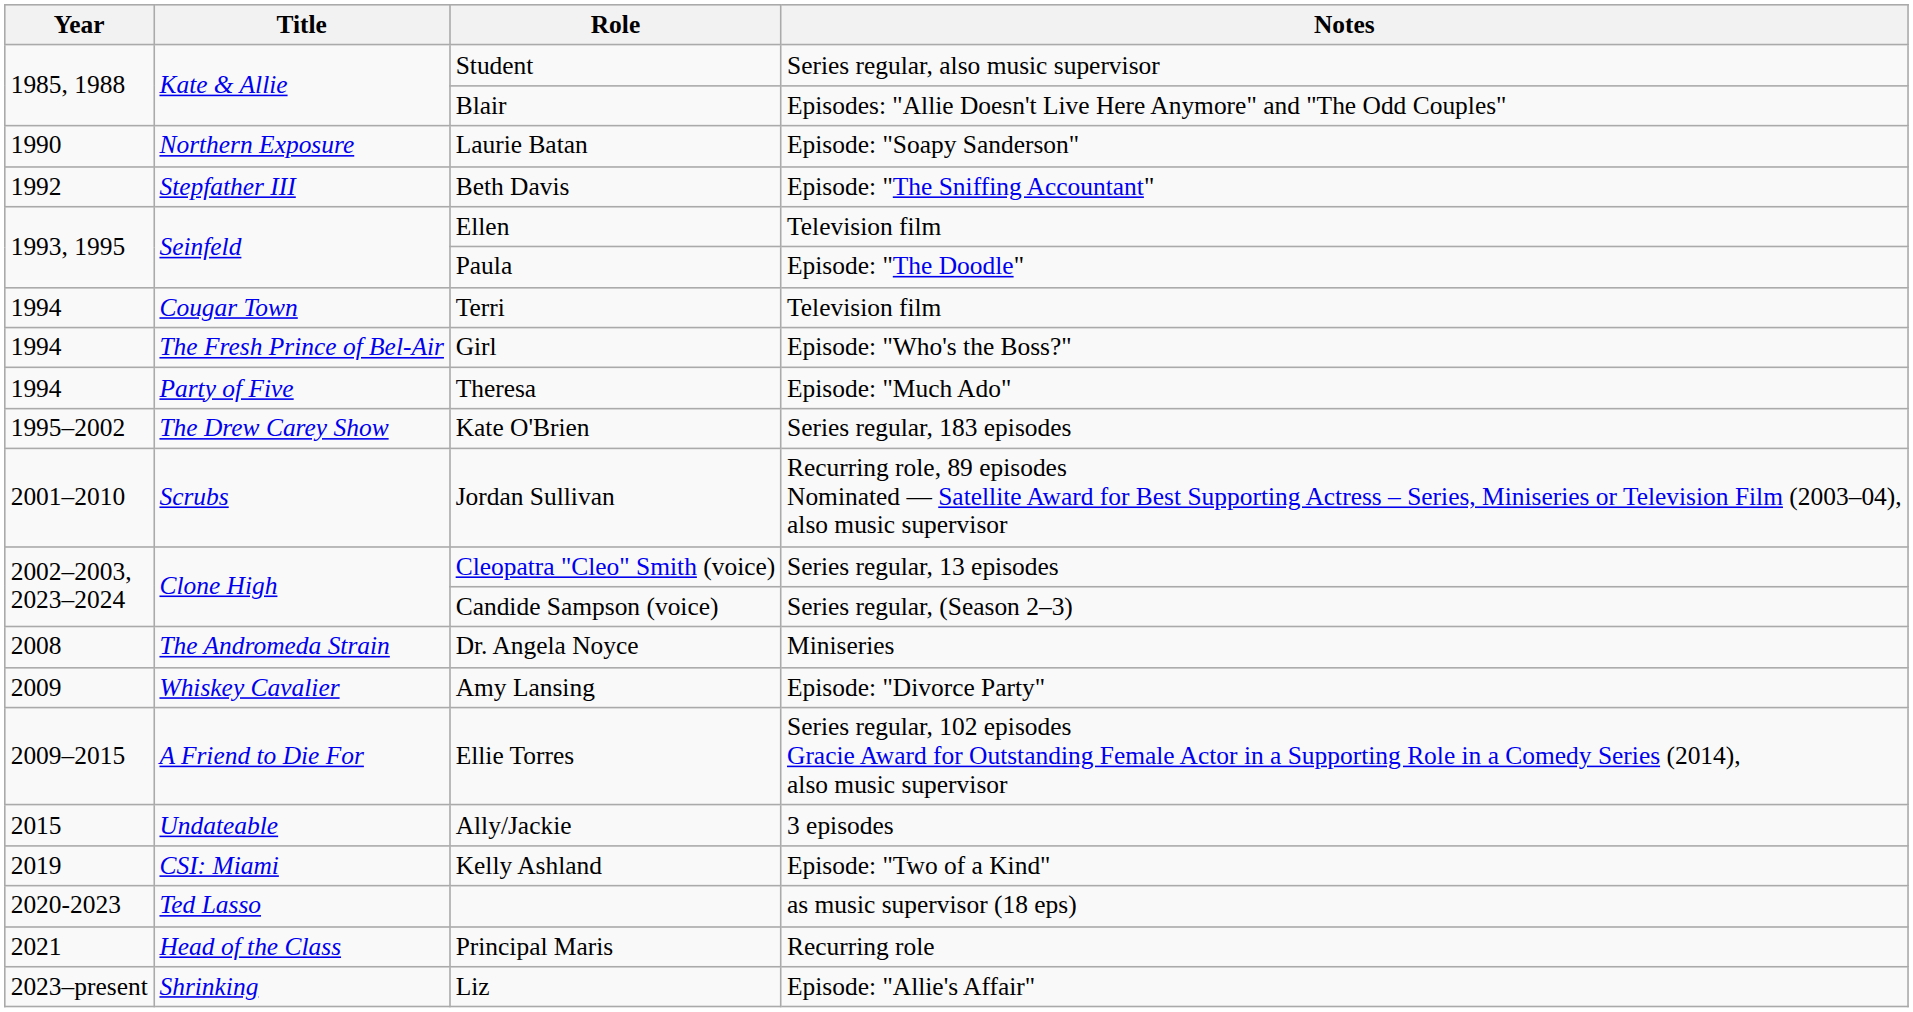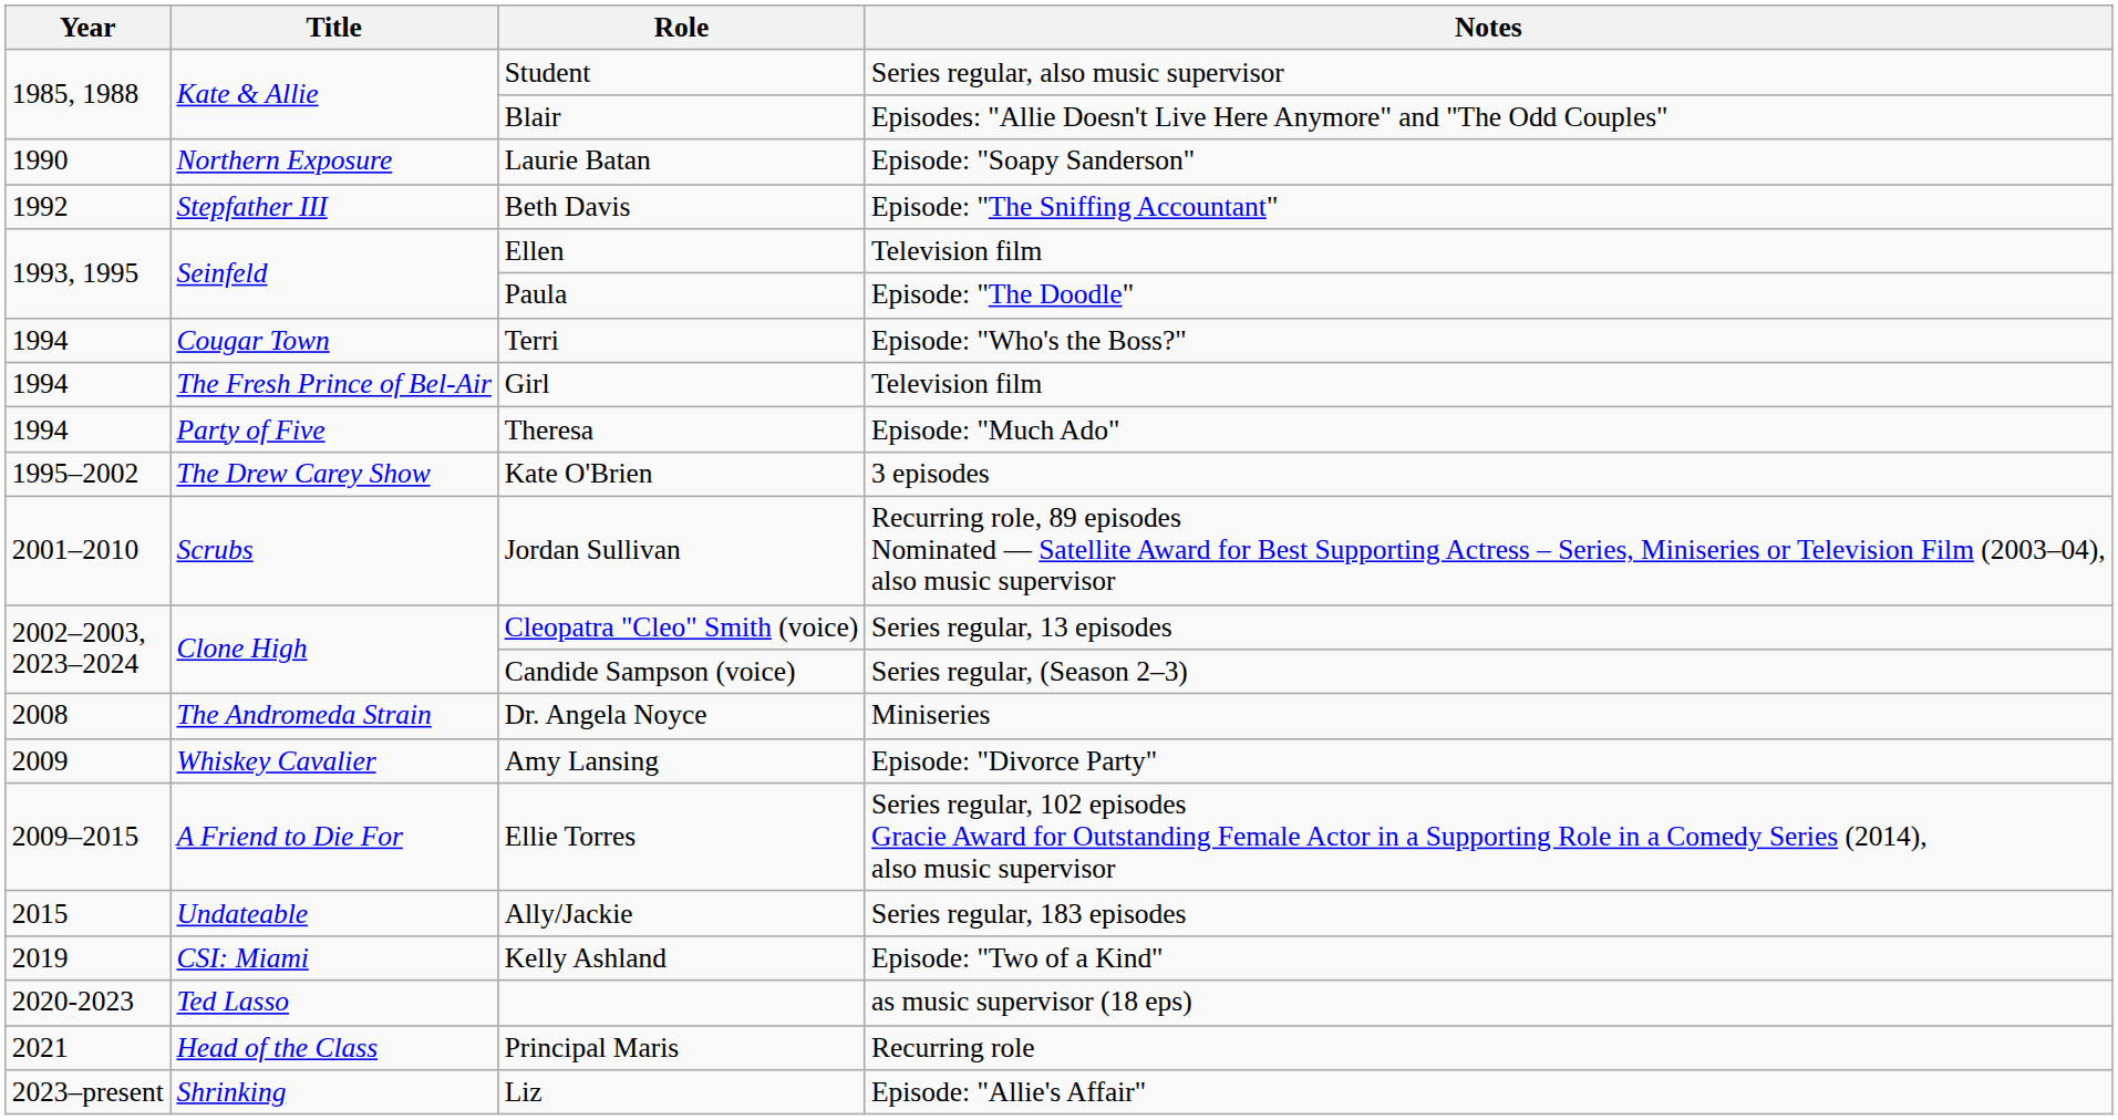 <table class="wikitable sortable">
 <tr>
 <th>Year</th>
 <th>Title</th>
 <th>Role</th>
 <th class="unsortable">Notes</th>
 </tr>
 <tr>
 <td rowspan="2">1985, 1988</td>
 <td rowspan="2"><em><a href='#'>Kate & Allie</a></em></td>
 <td>Student</td>
 <td>Series regular, also music supervisor</td>
 </tr>
 <tr>
 <td>Blair</td>
 <td>Episodes: "Allie Doesn't Live Here Anymore" and "The Odd Couples"</td>
 </tr>
 <tr>
 <td>1990</td>
 <td><em><a href='#'>Northern Exposure</a></em></td>
 <td>Laurie Batan</td>
 <td>Episode: "Soapy Sanderson"</td>
 </tr>
 <tr>
 <td>1992</td>
 <td><em><a href='#'>Stepfather III</a></em></td>
 <td>Beth Davis</td>
 <td>Episode: "<a href='#'>The Sniffing Accountant</a>"</td>
 </tr>
 <tr>
 <td rowspan="2">1993, 1995</td>
 <td rowspan="2"><em><a href='#'>Seinfeld</a></em></td>
 <td>Ellen</td>
 <td>Television film</td>
 </tr>
 <tr>
 <td>Paula</td>
 <td>Episode: "<a href='#'>The Doodle</a>"</td>
 </tr>
 <tr>
 <td>1994</td>
 <td><em><a href='#'>Cougar Town</a></em></td>
 <td>Terri</td>
-<td>Television film</td>
+<td>Episode: "Who's the Boss?"</td>
 </tr>
 <tr>
 <td>1994</td>
 <td><em><a href='#'>The Fresh Prince of Bel-Air</a></em></td>
 <td>Girl</td>
-<td>Episode: "Who's the Boss?"</td>
+<td>Television film</td>
 </tr>
 <tr>
 <td>1994</td>
 <td><em><a href='#'>Party of Five</a></em></td>
 <td>Theresa</td>
 <td>Episode: "Much Ado"</td>
 </tr>
 <tr>
 <td>1995–2002</td>
 <td><em><a href='#'>The Drew Carey Show</a></em></td>
 <td>Kate O'Brien</td>
-<td>Series regular, 183 episodes</td>
+<td>3 episodes</td>
 </tr>
 <tr>
 <td>2001–2010</td>
 <td><em><a href='#'>Scrubs</a></em></td>
 <td>Jordan Sullivan</td>
 <td>Recurring role, 89 episodes<br>Nominated — <a href='#'>Satellite Award for Best Supporting Actress – Series, Miniseries or Television Film</a> (2003–04),<br>also music supervisor</td>
 </tr>
 <tr>
 <td rowspan="2">2002–2003,<br>2023–2024</td>
 <td rowspan="2"><em><a href='#'>Clone High</a></em></td>
 <td><a href='#'>Cleopatra "Cleo" Smith</a> (voice)</td>
 <td>Series regular, 13 episodes</td>
 </tr>
 <tr>
 <td>Candide Sampson (voice)</td>
 <td>Series regular, (Season 2–3)</td>
 </tr>
 <tr>
 <td>2008</td>
 <td><em><a href='#'>The Andromeda Strain</a></em></td>
 <td>Dr. Angela Noyce</td>
 <td>Miniseries</td>
 </tr>
 <tr>
 <td>2009</td>
 <td><em><a href='#'>Whiskey Cavalier</a></em></td>
 <td>Amy Lansing</td>
 <td>Episode: "Divorce Party"</td>
 </tr>
 <tr>
 <td>2009–2015</td>
 <td><em><a href='#'>A Friend to Die For</a></em></td>
 <td>Ellie Torres</td>
 <td>Series regular, 102 episodes<br><a href='#'>Gracie Award for Outstanding Female Actor in a Supporting Role in a Comedy Series</a> (2014),<br>also music supervisor</td>
 </tr>
 <tr>
 <td>2015</td>
 <td><em><a href='#'>Undateable</a></em></td>
 <td>Ally/Jackie</td>
-<td>3 episodes</td>
+<td>Series regular, 183 episodes</td>
 </tr>
 <tr>
 <td>2019</td>
 <td><em><a href='#'>CSI: Miami</a></em></td>
 <td>Kelly Ashland</td>
 <td>Episode: "Two of a Kind"</td>
 </tr>
 <tr>
 <td>2020-2023</td>
 <td><em><a href='#'>Ted Lasso</a></em></td>
 <td></td>
 <td>as music supervisor (18 eps)</td>
 </tr>
 <tr>
 <td>2021</td>
 <td><em><a href='#'>Head of the Class</a></em></td>
 <td>Principal Maris</td>
 <td>Recurring role</td>
 </tr>
 <tr>
 <td>2023–present</td>
 <td><em><a href='#'>Shrinking</a></em></td>
 <td>Liz</td>
 <td>Episode: "Allie's Affair"</td>
 </tr>
 </table>
